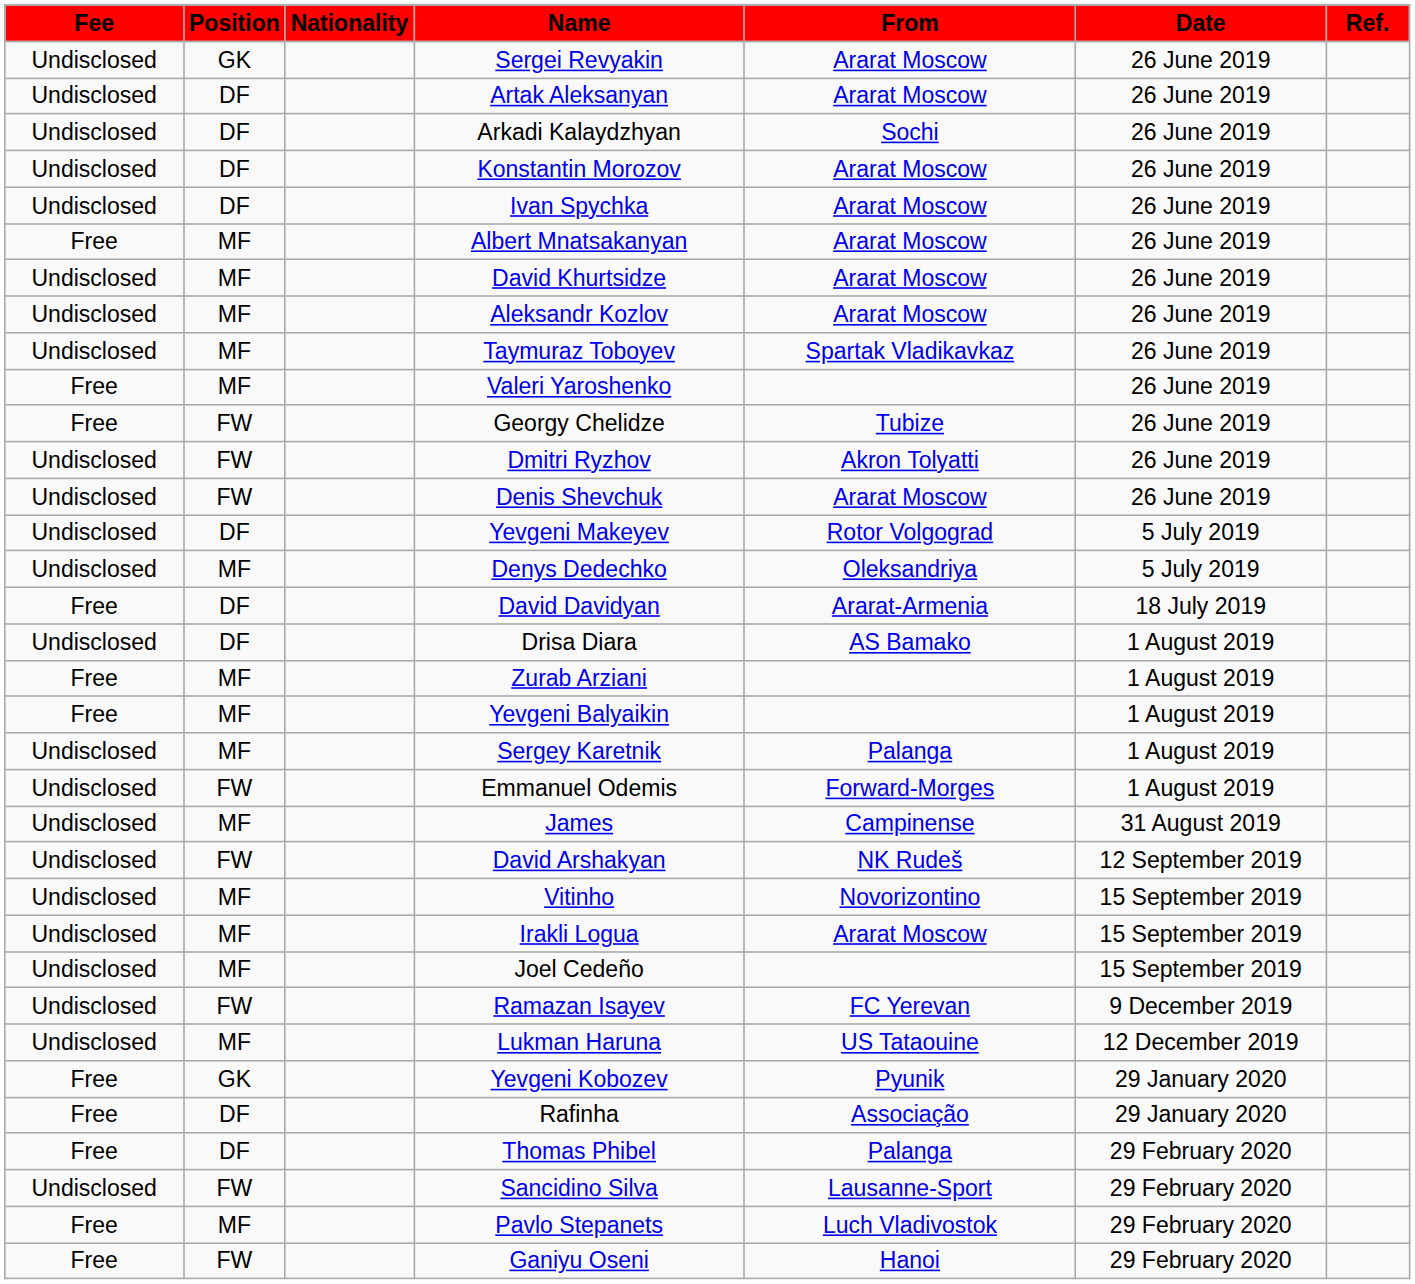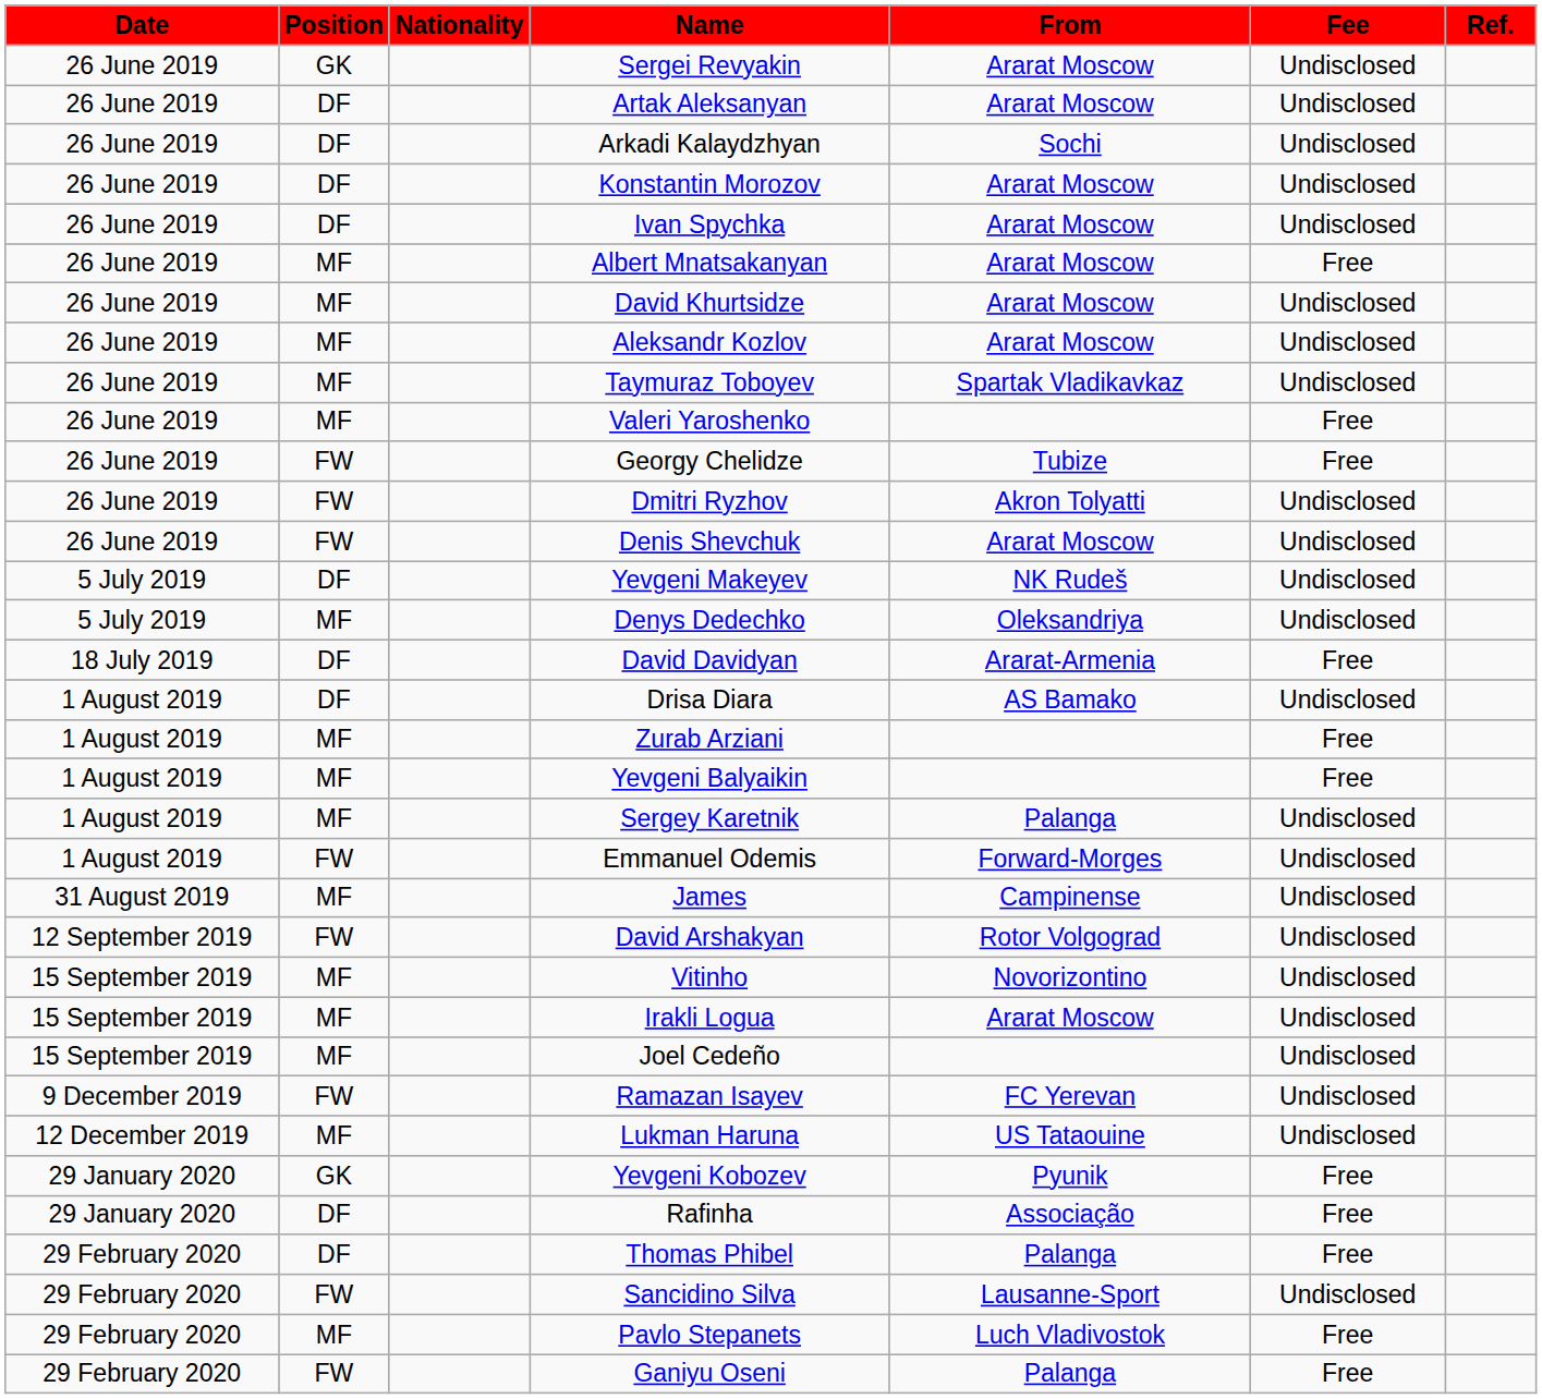 <table class="wikitable"  style="text-align:center; font-size:90%; ">
 <tr>
-<th style="background:#FF0000; color:#000000; width:105px;">Fee</th>
+<th style="background:#FF0000; color:#000000; width:150px;">Date</th>
 <th style="background:#FF0000; color:#000000; width:55px;">Position</th>
 <th style="background:#FF0000; color:#000000; width:55px;">Nationality</th>
 <th style="background:#FF0000; color:#000000; width:200px;">Name</th>
 <th style="background:#FF0000; color:#000000; width:200px;">From</th>
-<th style="background:#FF0000; color:#000000; width:150px;">Date</th>
+<th style="background:#FF0000; color:#000000; width:105px;">Fee</th>
 <th style="background:#FF0000; color:#000000; width:45px;">Ref.</th>
 </tr>
 <tr>
-<td>Undisclosed</td>
+<td>26 June 2019</td>
 <td>GK</td>
 <td></td>
 <td><a href='#'>Sergei Revyakin</a></td>
 <td><a href='#'>Ararat Moscow</a></td>
-<td>26 June 2019</td>
+<td>Undisclosed</td>
 <td></td>
 </tr>
 <tr>
-<td>Undisclosed</td>
+<td>26 June 2019</td>
 <td>DF</td>
 <td></td>
 <td><a href='#'>Artak Aleksanyan</a></td>
 <td><a href='#'>Ararat Moscow</a></td>
-<td>26 June 2019</td>
+<td>Undisclosed</td>
 <td></td>
 </tr>
 <tr>
-<td>Undisclosed</td>
+<td>26 June 2019</td>
 <td>DF</td>
 <td></td>
 <td>Arkadi Kalaydzhyan</td>
 <td><a href='#'>Sochi</a></td>
-<td>26 June 2019</td>
+<td>Undisclosed</td>
 <td></td>
 </tr>
 <tr>
-<td>Undisclosed</td>
+<td>26 June 2019</td>
 <td>DF</td>
 <td></td>
 <td><a href='#'>Konstantin Morozov</a></td>
 <td><a href='#'>Ararat Moscow</a></td>
-<td>26 June 2019</td>
+<td>Undisclosed</td>
 <td></td>
 </tr>
 <tr>
-<td>Undisclosed</td>
+<td>26 June 2019</td>
 <td>DF</td>
 <td></td>
 <td><a href='#'>Ivan Spychka</a></td>
 <td><a href='#'>Ararat Moscow</a></td>
-<td>26 June 2019</td>
+<td>Undisclosed</td>
 <td></td>
 </tr>
 <tr>
-<td>Free</td>
+<td>26 June 2019</td>
 <td>MF</td>
 <td></td>
 <td><a href='#'>Albert Mnatsakanyan</a></td>
 <td><a href='#'>Ararat Moscow</a></td>
-<td>26 June 2019</td>
+<td>Free</td>
 <td></td>
 </tr>
 <tr>
-<td>Undisclosed</td>
+<td>26 June 2019</td>
 <td>MF</td>
 <td></td>
 <td><a href='#'>David Khurtsidze</a></td>
 <td><a href='#'>Ararat Moscow</a></td>
-<td>26 June 2019</td>
+<td>Undisclosed</td>
 <td></td>
 </tr>
 <tr>
-<td>Undisclosed</td>
+<td>26 June 2019</td>
 <td>MF</td>
 <td></td>
 <td><a href='#'>Aleksandr Kozlov</a></td>
 <td><a href='#'>Ararat Moscow</a></td>
-<td>26 June 2019</td>
+<td>Undisclosed</td>
 <td></td>
 </tr>
 <tr>
-<td>Undisclosed</td>
+<td>26 June 2019</td>
 <td>MF</td>
 <td></td>
 <td><a href='#'>Taymuraz Toboyev</a></td>
 <td><a href='#'>Spartak Vladikavkaz</a></td>
-<td>26 June 2019</td>
+<td>Undisclosed</td>
 <td></td>
 </tr>
 <tr>
-<td>Free</td>
+<td>26 June 2019</td>
 <td>MF</td>
 <td></td>
 <td><a href='#'>Valeri Yaroshenko</a></td>
 <td></td>
-<td>26 June 2019</td>
+<td>Free</td>
 <td></td>
 </tr>
 <tr>
-<td>Free</td>
+<td>26 June 2019</td>
 <td>FW</td>
 <td></td>
 <td>Georgy Chelidze</td>
 <td><a href='#'>Tubize</a></td>
-<td>26 June 2019</td>
+<td>Free</td>
 <td></td>
 </tr>
 <tr>
-<td>Undisclosed</td>
+<td>26 June 2019</td>
 <td>FW</td>
 <td></td>
 <td><a href='#'>Dmitri Ryzhov</a></td>
 <td><a href='#'>Akron Tolyatti</a></td>
-<td>26 June 2019</td>
+<td>Undisclosed</td>
 <td></td>
 </tr>
 <tr>
-<td>Undisclosed</td>
+<td>26 June 2019</td>
 <td>FW</td>
 <td></td>
 <td><a href='#'>Denis Shevchuk</a></td>
 <td><a href='#'>Ararat Moscow</a></td>
-<td>26 June 2019</td>
+<td>Undisclosed</td>
 <td></td>
 </tr>
 <tr>
-<td>Undisclosed</td>
+<td>5 July 2019</td>
 <td>DF</td>
 <td></td>
 <td><a href='#'>Yevgeni Makeyev</a></td>
-<td><a href='#'>Rotor Volgograd</a></td>
-<td>5 July 2019</td>
+<td><a href='#'>NK Rudeš</a></td>
+<td>Undisclosed</td>
 <td></td>
 </tr>
 <tr>
-<td>Undisclosed</td>
+<td>5 July 2019</td>
 <td>MF</td>
 <td></td>
 <td><a href='#'>Denys Dedechko</a></td>
 <td><a href='#'>Oleksandriya</a></td>
-<td>5 July 2019</td>
+<td>Undisclosed</td>
 <td></td>
 </tr>
 <tr>
-<td>Free</td>
+<td>18 July 2019</td>
 <td>DF</td>
 <td></td>
 <td><a href='#'>David Davidyan</a></td>
 <td><a href='#'>Ararat-Armenia</a></td>
-<td>18 July 2019</td>
+<td>Free</td>
 <td></td>
 </tr>
 <tr>
-<td>Undisclosed</td>
+<td>1 August 2019</td>
 <td>DF</td>
 <td></td>
 <td>Drisa Diara</td>
 <td><a href='#'>AS Bamako</a></td>
-<td>1 August 2019</td>
+<td>Undisclosed</td>
 <td></td>
 </tr>
 <tr>
-<td>Free</td>
+<td>1 August 2019</td>
 <td>MF</td>
 <td></td>
 <td><a href='#'>Zurab Arziani</a></td>
 <td></td>
-<td>1 August 2019</td>
+<td>Free</td>
 <td></td>
 </tr>
 <tr>
-<td>Free</td>
+<td>1 August 2019</td>
 <td>MF</td>
 <td></td>
 <td><a href='#'>Yevgeni Balyaikin</a></td>
 <td></td>
-<td>1 August 2019</td>
+<td>Free</td>
 <td></td>
 </tr>
 <tr>
-<td>Undisclosed</td>
+<td>1 August 2019</td>
 <td>MF</td>
 <td></td>
 <td><a href='#'>Sergey Karetnik</a></td>
 <td><a href='#'>Palanga</a></td>
-<td>1 August 2019</td>
+<td>Undisclosed</td>
 <td></td>
 </tr>
 <tr>
-<td>Undisclosed</td>
+<td>1 August 2019</td>
 <td>FW</td>
 <td></td>
 <td>Emmanuel Odemis</td>
 <td><a href='#'>Forward-Morges</a></td>
-<td>1 August 2019</td>
+<td>Undisclosed</td>
 <td></td>
 </tr>
 <tr>
-<td>Undisclosed</td>
+<td>31 August 2019</td>
 <td>MF</td>
 <td></td>
 <td><a href='#'>James</a></td>
 <td><a href='#'>Campinense</a></td>
-<td>31 August 2019</td>
+<td>Undisclosed</td>
 <td></td>
 </tr>
 <tr>
-<td>Undisclosed</td>
+<td>12 September 2019</td>
 <td>FW</td>
 <td></td>
 <td><a href='#'>David Arshakyan</a></td>
-<td><a href='#'>NK Rudeš</a></td>
-<td>12 September 2019</td>
+<td><a href='#'>Rotor Volgograd</a></td>
+<td>Undisclosed</td>
 <td></td>
 </tr>
 <tr>
-<td>Undisclosed</td>
+<td>15 September 2019</td>
 <td>MF</td>
 <td></td>
 <td><a href='#'>Vitinho</a></td>
 <td><a href='#'>Novorizontino</a></td>
-<td>15 September 2019</td>
+<td>Undisclosed</td>
 <td></td>
 </tr>
 <tr>
-<td>Undisclosed</td>
+<td>15 September 2019</td>
 <td>MF</td>
 <td></td>
 <td><a href='#'>Irakli Logua</a></td>
 <td><a href='#'>Ararat Moscow</a></td>
-<td>15 September 2019</td>
+<td>Undisclosed</td>
 <td></td>
 </tr>
 <tr>
-<td>Undisclosed</td>
+<td>15 September 2019</td>
 <td>MF</td>
 <td></td>
 <td>Joel Cedeño</td>
 <td></td>
-<td>15 September 2019</td>
+<td>Undisclosed</td>
 <td></td>
 </tr>
 <tr>
-<td>Undisclosed</td>
+<td>9 December 2019</td>
 <td>FW</td>
 <td></td>
 <td><a href='#'>Ramazan Isayev</a></td>
 <td><a href='#'>FC Yerevan</a></td>
-<td>9 December 2019</td>
+<td>Undisclosed</td>
 <td></td>
 </tr>
 <tr>
-<td>Undisclosed</td>
+<td>12 December 2019</td>
 <td>MF</td>
 <td></td>
 <td><a href='#'>Lukman Haruna</a></td>
 <td><a href='#'>US Tataouine</a></td>
-<td>12 December 2019</td>
+<td>Undisclosed</td>
 <td></td>
 </tr>
 <tr>
-<td>Free</td>
+<td>29 January 2020</td>
 <td>GK</td>
 <td></td>
 <td><a href='#'>Yevgeni Kobozev</a></td>
 <td><a href='#'>Pyunik</a></td>
-<td>29 January 2020</td>
+<td>Free</td>
 <td></td>
 </tr>
 <tr>
-<td>Free</td>
+<td>29 January 2020</td>
 <td>DF</td>
 <td></td>
 <td>Rafinha</td>
 <td><a href='#'>Associação</a></td>
-<td>29 January 2020</td>
+<td>Free</td>
 <td></td>
 </tr>
 <tr>
-<td>Free</td>
+<td>29 February 2020</td>
 <td>DF</td>
 <td></td>
 <td><a href='#'>Thomas Phibel</a></td>
 <td><a href='#'>Palanga</a></td>
-<td>29 February 2020</td>
+<td>Free</td>
 <td></td>
 </tr>
 <tr>
-<td>Undisclosed</td>
+<td>29 February 2020</td>
 <td>FW</td>
 <td></td>
 <td><a href='#'>Sancidino Silva</a></td>
 <td><a href='#'>Lausanne-Sport</a></td>
-<td>29 February 2020</td>
+<td>Undisclosed</td>
 <td></td>
 </tr>
 <tr>
-<td>Free</td>
+<td>29 February 2020</td>
 <td>MF</td>
 <td></td>
 <td><a href='#'>Pavlo Stepanets</a></td>
 <td><a href='#'>Luch Vladivostok</a></td>
-<td>29 February 2020</td>
+<td>Free</td>
 <td></td>
 </tr>
 <tr>
-<td>Free</td>
+<td>29 February 2020</td>
 <td>FW</td>
 <td></td>
 <td><a href='#'>Ganiyu Oseni</a></td>
-<td><a href='#'>Hanoi</a></td>
-<td>29 February 2020</td>
+<td><a href='#'>Palanga</a></td>
+<td>Free</td>
 <td></td>
 </tr>
 </table>
